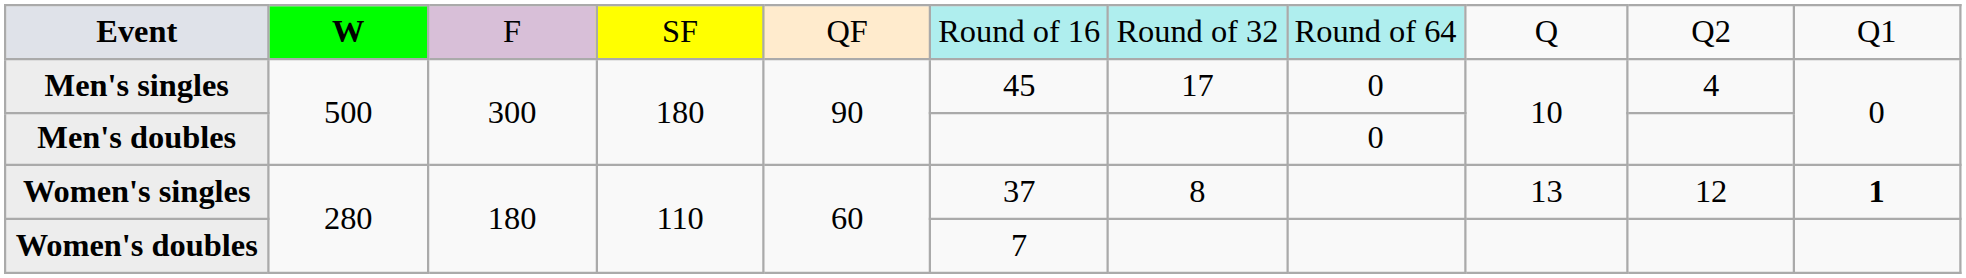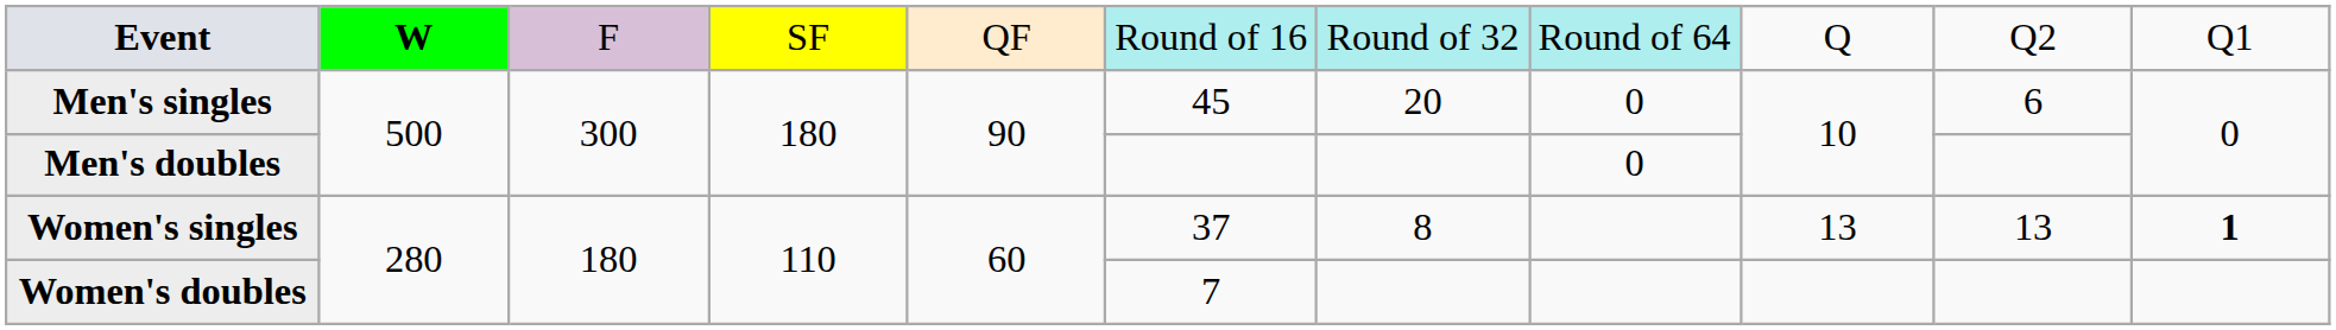 <table class=wikitable style=font-size:90%;text-align:center>
 <tr>
 <td style="width:130px; background:#dfe2e9;"><strong>Event</strong></td>
 <td style="width:80px; background:lime;"><strong>W</strong></td>
 <td style="width:85px; background:thistle;">F</td>
 <td style="width:85px; background:#ff0;">SF</td>
 <td style="width:85px; background:#ffebcd;">QF</td>
 <td style="width:85px; background:#afeeee;">Round of 16</td>
 <td style="width:85px; background:#afeeee;">Round of 32</td>
 <td style="width:85px; background:#afeeee;">Round of 64</td>
 <td width=85>Q</td>
 <td width=85>Q2</td>
 <td width=85>Q1</td>
 </tr>
 <tr>
 <th style="background:#ededed;">Men's singles</th>
 <td rowspan=2>500</td>
 <td rowspan=2>300</td>
 <td rowspan=2>180</td>
 <td rowspan=2>90</td>
 <td>45</td>
-<td>17</td>
+<td>20</td>
 <td>0</td>
 <td rowspan=2>10</td>
-<td>4</td>
+<td>6</td>
 <td rowspan=2>0</td>
 </tr>
 <tr>
 <th style="background:#ededed;">Men's doubles</th>
 <td></td>
 <td></td>
 <td>0</td>
 <td></td>
 </tr>
 <tr>
 <th style="background:#ededed;">Women's singles</th>
 <td rowspan=2>280</td>
 <td rowspan=2>180</td>
 <td rowspan=2>110</td>
 <td rowspan=2>60</td>
 <td>37</td>
 <td>8</td>
 <td></td>
 <td>13</td>
-<td>12</td>
+<td>13</td>
 <td><strong>1</strong></td>
 </tr>
 <tr>
 <th style="background:#ededed;">Women's doubles</th>
 <td>7</td>
 <td></td>
 <td></td>
 <td></td>
 <td></td>
 <td></td>
 </tr>
 </table>
